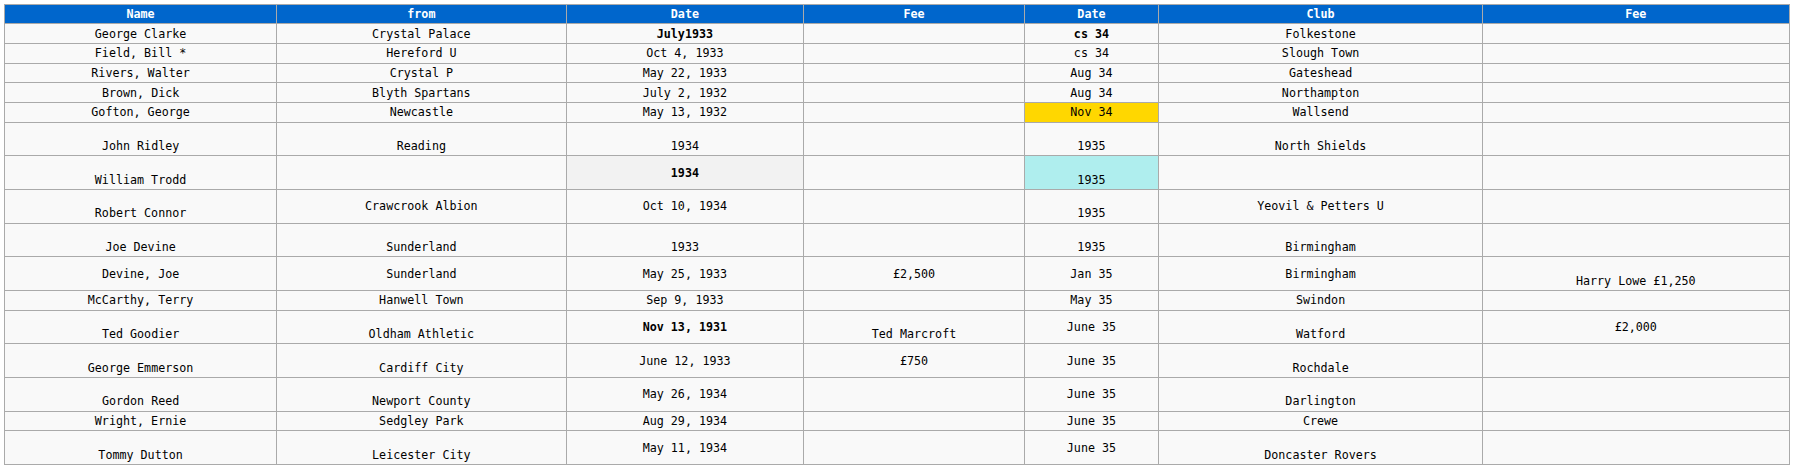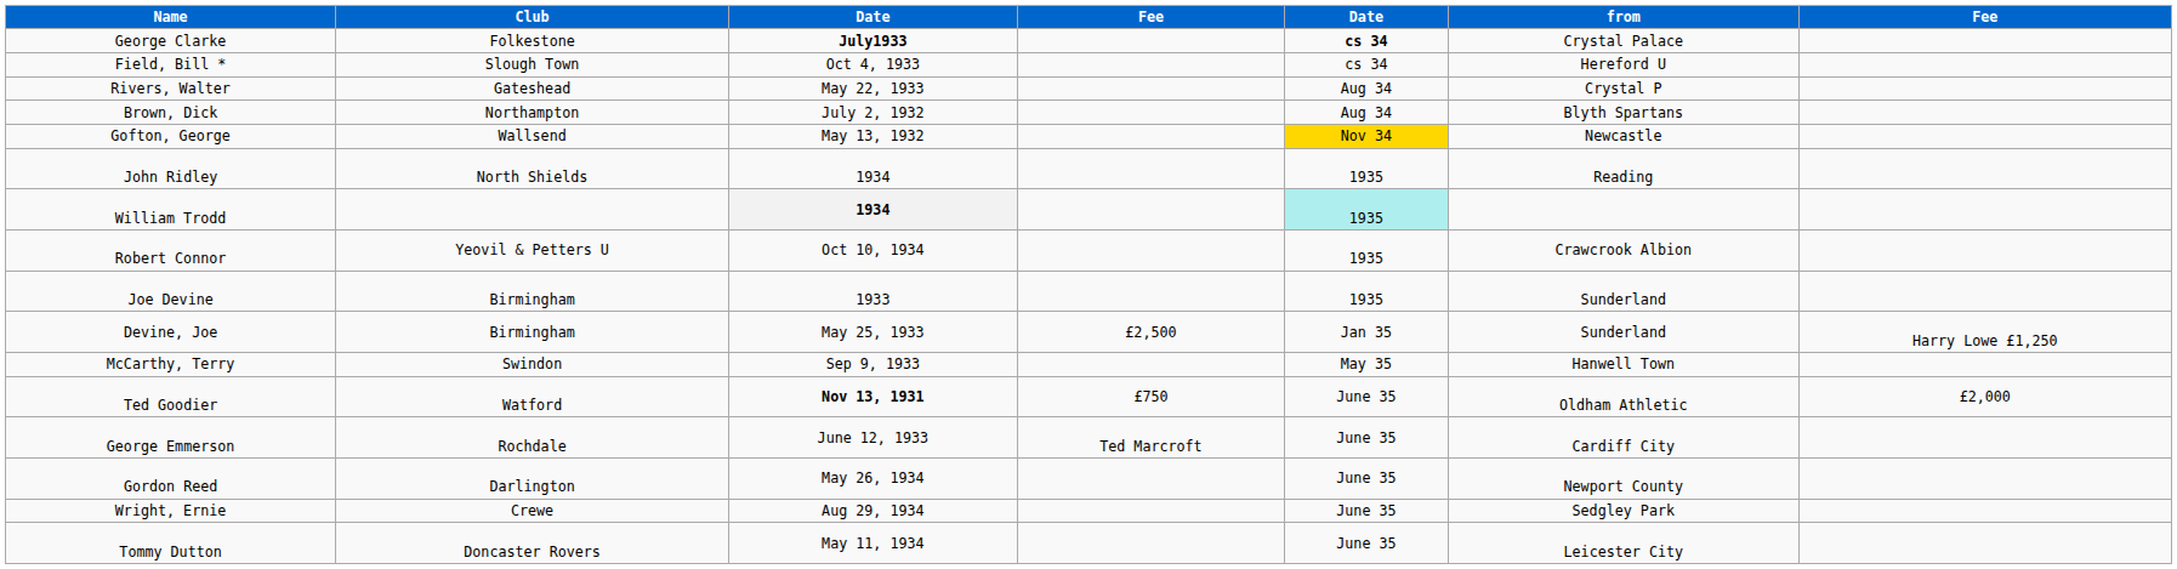 <table class="wikitable" style="text-align:center; font-size:90%; width:90%;">
 <tr>
 <th style="background:#0066CC; color:#FFFFFF; text-align:center;"><strong>Name</strong></th>
-<th style="background:#0066CC; color:#FFFFFF; text-align:center;">from</th>
+<th style="background:#0066CC; color:#FFFFFF; text-align:center;">Club</th>
 <th style="background:#0066CC; color:#FFFFFF; text-align:center;">Date</th>
 <th style="background:#0066CC; color:#FFFFFF; text-align:center;">Fee</th>
 <th style="background:#0066CC; color:#FFFFFF; text-align:center;"><strong>Date</strong></th>
-<th style="background:#0066CC; color:#FFFFFF; text-align:center;">Club</th>
+<th style="background:#0066CC; color:#FFFFFF; text-align:center;">from</th>
 <th style="background:#0066CC; color:#FFFFFF; text-align:center;">Fee</th>
 </tr>
 <tr>
 <td>George Clarke</td>
-<td>Crystal Palace</td>
+<td>Folkestone</td>
 <td><strong>July1933</strong></td>
 <td></td>
 <td><strong>cs 34</strong></td>
-<td>Folkestone</td>
+<td>Crystal Palace</td>
 <td></td>
 </tr>
 <tr>
 <td>Field, Bill *</td>
-<td>Hereford U</td>
+<td>Slough Town</td>
 <td>Oct 4, 1933</td>
 <td></td>
 <td>cs 34</td>
-<td>Slough Town</td>
+<td>Hereford U</td>
 <td></td>
 </tr>
 <tr>
 <td>Rivers, Walter</td>
-<td>Crystal P</td>
+<td>Gateshead</td>
 <td>May 22, 1933</td>
 <td></td>
 <td>Aug 34</td>
-<td>Gateshead</td>
+<td>Crystal P</td>
 <td></td>
 </tr>
 <tr>
 <td>Brown, Dick</td>
-<td>Blyth Spartans</td>
+<td>Northampton</td>
 <td>July 2, 1932</td>
 <td></td>
 <td>Aug 34</td>
-<td>Northampton</td>
+<td>Blyth Spartans</td>
 <td></td>
 </tr>
 <tr>
 <td>Gofton, George</td>
-<td>Newcastle</td>
+<td>Wallsend</td>
 <td>May 13, 1932</td>
 <td></td>
 <td style="background: gold;">Nov 34</td>
-<td>Wallsend</td>
+<td>Newcastle</td>
 <td></td>
 </tr>
 <tr>
 <td><br>John Ridley</td>
-<td><br>Reading</td>
+<td><br>North Shields</td>
 <td><br>1934</td>
 <td></td>
 <td><br>1935</td>
-<td><br>North Shields</td>
+<td><br>Reading</td>
 <td></td>
 </tr>
 <tr>
 <td><br>William Trodd</td>
 <td></td>
 <th>1934</th>
 <td></td>
 <td style="background: paleturquoise;"><br>1935</td>
 <td></td>
 <td></td>
 </tr>
 <tr>
 <td><br>Robert Connor</td>
-<td>Crawcrook Albion</td>
+<td>Yeovil & Petters U</td>
 <td>Oct 10, 1934</td>
 <td></td>
 <td><br>1935</td>
-<td>Yeovil & Petters U</td>
+<td>Crawcrook Albion</td>
 <td></td>
 </tr>
 <tr>
 <td><br>Joe Devine</td>
-<td><br>Sunderland</td>
+<td><br>Birmingham</td>
 <td><br>1933</td>
 <td></td>
 <td><br>1935</td>
-<td><br>Birmingham</td>
+<td><br>Sunderland</td>
 <td></td>
 </tr>
 <tr>
 <td>Devine, Joe</td>
-<td>Sunderland</td>
+<td>Birmingham</td>
 <td>May 25, 1933</td>
 <td>£2,500</td>
 <td>Jan 35</td>
-<td>Birmingham</td>
+<td>Sunderland</td>
 <td><br>Harry Lowe  £1,250</td>
 </tr>
 <tr>
 <td>McCarthy, Terry</td>
-<td>Hanwell Town</td>
+<td>Swindon</td>
 <td>Sep 9, 1933</td>
 <td></td>
 <td>May 35</td>
-<td>Swindon</td>
+<td>Hanwell Town</td>
 <td></td>
 </tr>
 <tr>
 <td><br>Ted Goodier</td>
+<td><br>Watford</td>
+<td><strong>Nov 13, 1931</strong></td>
+<td>£750</td>
+<td>June 35</td>
 <td><br>Oldham Athletic</td>
-<td><strong>Nov 13, 1931</strong></td>
-<td><br>Ted Marcroft</td>
-<td>June 35</td>
-<td><br>Watford</td>
 <td>£2,000</td>
 </tr>
 <tr>
 <td><br>George Emmerson</td>
+<td><br>Rochdale</td>
+<td>June 12, 1933</td>
+<td><br>Ted Marcroft</td>
+<td>June 35</td>
 <td><br>Cardiff City</td>
-<td>June 12, 1933</td>
-<td>£750</td>
-<td>June 35</td>
-<td><br>Rochdale</td>
 <td></td>
 </tr>
 <tr>
 <td><br>Gordon Reed</td>
-<td><br>Newport County</td>
+<td><br>Darlington</td>
 <td>May 26, 1934</td>
 <td></td>
 <td>June 35</td>
-<td><br>Darlington</td>
+<td><br>Newport County</td>
 <td></td>
 </tr>
 <tr>
 <td>Wright, Ernie</td>
-<td>Sedgley Park</td>
+<td>Crewe</td>
 <td>Aug 29, 1934</td>
 <td></td>
 <td>June 35</td>
-<td>Crewe</td>
+<td>Sedgley Park</td>
 <td></td>
 </tr>
 <tr>
 <td><br>Tommy Dutton</td>
-<td><br>Leicester City</td>
+<td><br>Doncaster Rovers</td>
 <td>May 11, 1934</td>
 <td></td>
 <td>June 35</td>
-<td><br>Doncaster Rovers</td>
+<td><br>Leicester City</td>
 <td></td>
 </tr>
 </table>
